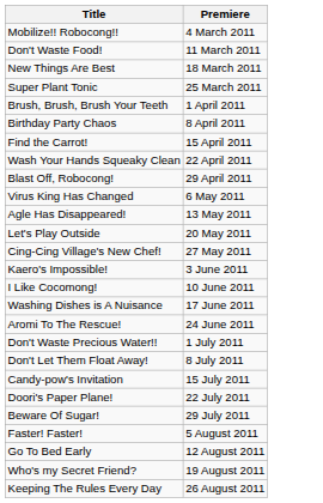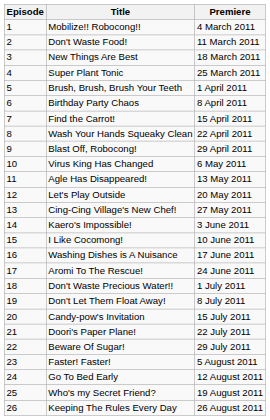 <table class="wikitable plainrowheaders">
 <tr>
+<th>Episode</th>
 <th>Title</th>
 <th>Premiere</th>
 </tr>
 <tr>
+<td>1</td>
 <td>Mobilize!! Robocong!!</td>
 <td>4 March 2011</td>
 </tr>
 <tr>
+<td>2</td>
 <td>Don't Waste Food!</td>
 <td>11 March 2011</td>
 </tr>
 <tr>
+<td>3</td>
 <td>New Things Are Best</td>
 <td>18 March 2011</td>
 </tr>
 <tr>
+<td>4</td>
 <td>Super Plant Tonic</td>
 <td>25 March 2011</td>
 </tr>
 <tr>
+<td>5</td>
 <td>Brush, Brush, Brush Your Teeth</td>
 <td>1 April 2011</td>
 </tr>
 <tr>
+<td>6</td>
 <td>Birthday Party Chaos</td>
 <td>8 April 2011</td>
 </tr>
 <tr>
+<td>7</td>
 <td>Find the Carrot!</td>
 <td>15 April 2011</td>
 </tr>
 <tr>
+<td>8</td>
 <td>Wash Your Hands Squeaky Clean</td>
 <td>22 April 2011</td>
 </tr>
 <tr>
+<td>9</td>
 <td>Blast Off, Robocong!</td>
 <td>29 April 2011</td>
 </tr>
 <tr>
+<td>10</td>
 <td>Virus King Has Changed</td>
 <td>6 May 2011</td>
 </tr>
 <tr>
+<td>11</td>
 <td>Agle Has Disappeared!</td>
 <td>13 May 2011</td>
 </tr>
 <tr>
+<td>12</td>
 <td>Let's Play Outside</td>
 <td>20 May 2011</td>
 </tr>
 <tr>
+<td>13</td>
 <td>Cing-Cing Village's New Chef!</td>
 <td>27 May 2011</td>
 </tr>
 <tr>
+<td>14</td>
 <td>Kaero's Impossible!</td>
 <td>3 June 2011</td>
 </tr>
 <tr>
+<td>15</td>
 <td>I Like Cocomong!</td>
 <td>10 June 2011</td>
 </tr>
 <tr>
+<td>16</td>
 <td>Washing Dishes is A Nuisance</td>
 <td>17 June 2011</td>
 </tr>
 <tr>
+<td>17</td>
 <td>Aromi To The Rescue!</td>
 <td>24 June 2011</td>
 </tr>
 <tr>
+<td>18</td>
 <td>Don't Waste Precious Water!!</td>
 <td>1 July 2011</td>
 </tr>
 <tr>
+<td>19</td>
 <td>Don't Let Them Float Away!</td>
 <td>8 July 2011</td>
 </tr>
 <tr>
+<td>20</td>
 <td>Candy-pow's Invitation</td>
 <td>15 July 2011</td>
 </tr>
 <tr>
+<td>21</td>
 <td>Doori's Paper Plane!</td>
 <td>22 July 2011</td>
 </tr>
 <tr>
+<td>22</td>
 <td>Beware Of Sugar!</td>
 <td>29 July 2011</td>
 </tr>
 <tr>
+<td>23</td>
 <td>Faster! Faster!</td>
 <td>5 August 2011</td>
 </tr>
 <tr>
+<td>24</td>
 <td>Go To Bed Early</td>
 <td>12 August 2011</td>
 </tr>
 <tr>
+<td>25</td>
 <td>Who's my Secret Friend?</td>
 <td>19 August 2011</td>
 </tr>
 <tr>
+<td>26</td>
 <td>Keeping The Rules Every Day</td>
 <td>26 August 2011</td>
 </tr>
 </table>
